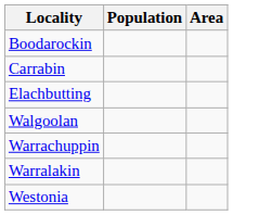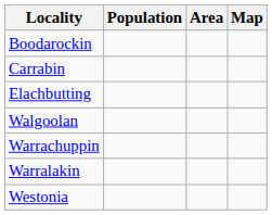 <table class="wikitable sortable">
 <tr>
 <th>Locality</th>
 <th data-sort-type=number>Population</th>
 <th data-sort-type=number>Area</th>
+<th>Map</th>
 </tr>
 <tr>
 <td><a href='#'>Boodarockin</a></td>
+<td></td>
 <td></td>
 <td></td>
 </tr>
 <tr>
 <td><a href='#'>Carrabin</a></td>
 <td></td>
 <td></td>
+<td></td>
 </tr>
 <tr>
 <td><a href='#'>Elachbutting</a></td>
+<td></td>
 <td></td>
 <td></td>
 </tr>
 <tr>
 <td><a href='#'>Walgoolan</a></td>
 <td></td>
 <td></td>
+<td></td>
 </tr>
 <tr>
 <td><a href='#'>Warrachuppin</a></td>
+<td></td>
 <td></td>
 <td></td>
 </tr>
 <tr>
 <td><a href='#'>Warralakin</a></td>
 <td></td>
 <td></td>
+<td></td>
 </tr>
 <tr>
 <td><a href='#'>Westonia</a></td>
 <td></td>
 <td></td>
+<td></td>
 </tr>
 </table>
